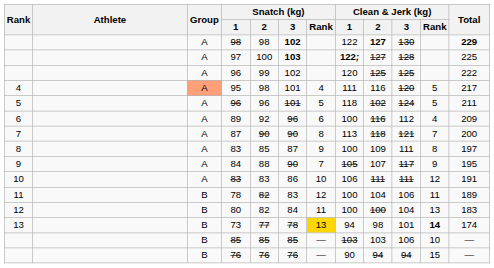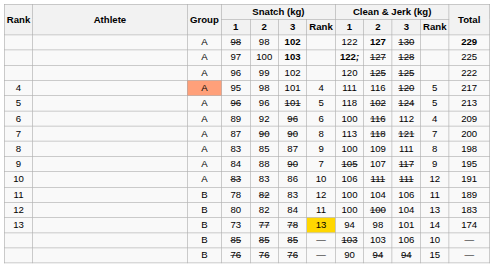 <table class = "wikitable" style="text-align:center;">
 <tr>
 <th rowspan=2 width=40>Rank</th>
 <th rowspan=2 width=250>Athlete</th>
 <th rowspan=2 width=50>Group</th>
 <th colspan=4>Snatch (kg)</th>
 <th colspan=4>Clean & Jerk (kg)</th>
 <th rowspan=2 width=60>Total</th>
 </tr>
 <tr>
 <th width=40>1</th>
 <th width=40>2</th>
 <th width=40>3</th>
 <th width=40>Rank</th>
 <th width=40>1</th>
 <th width=40>2</th>
 <th width=40>3</th>
 <th width=40>Rank</th>
 </tr>
 <tr>
 <td></td>
 <td align=left></td>
 <td>A</td>
 <td><s>98</s></td>
 <td>98</td>
 <td><strong>102</strong></td>
 <td></td>
 <td>122</td>
 <td><strong>127</strong></td>
 <td><s>130</s></td>
 <td></td>
 <td><strong>229</strong></td>
 </tr>
 <tr>
 <td></td>
 <td align=left></td>
 <td>A</td>
 <td>97</td>
 <td>100</td>
 <td><strong>103</strong></td>
 <td></td>
 <td><strong>122<em>;</td>
 <td><s>127</s></td>
 <td><s>128</s></td>
 <td></td>
 <td></strong>225<strong></td>
 </tr>
 <tr>
 <td></td>
 <td align=left></td>
 <td>A</td>
 <td>96</td>
 <td>99</td>
 <td></strong>102<strong></td>
 <td></td>
 <td></strong>120<strong></td>
 <td><s>125</s></td>
 <td><s>125</s></td>
 <td></td>
 <td></strong>222<strong></td>
 </tr>
 <tr>
 <td>4</td>
 <td align=left></td>
 <td style="background: lightsalmon;">A</td>
 <td>95</td>
 <td>98</td>
 <td></strong>101<strong></td>
 <td>4</td>
 <td>111</td>
 <td></strong>116<strong></td>
 <td><s>120</s></td>
 <td>5</td>
 <td></strong>217<strong></td>
 </tr>
 <tr>
 <td>5</td>
 <td align=left></td>
 <td>A</td>
 <td><s>96</s></td>
 <td></strong>96<strong></td>
 <td><s>101</s></td>
 <td>5</td>
 <td></strong>118<strong></td>
 <td><s>102</s></td>
 <td><s>124</s></td>
 <td>5</td>
-<td></strong>211<strong></td>
+<td></strong>213<strong></td>
 </tr>
 <tr>
 <td>6</td>
 <td align=left></td>
 <td>A</td>
 <td>89</td>
 <td></strong>92<strong></td>
 <td><s>96</s></td>
 <td>6</td>
 <td>100</td>
 <td><s>116</s></td>
 <td></strong>112<strong></td>
 <td>4</td>
 <td></strong>209<strong></td>
 </tr>
 <tr>
 <td>7</td>
 <td align=left></td>
 <td>A</td>
 <td></strong>87<strong></td>
 <td><s>90</s></td>
 <td><s>90</s></td>
 <td>8</td>
 <td></strong>113<strong></td>
 <td><s>118</s></td>
 <td><s>121</s></td>
 <td>7</td>
 <td></strong>200<strong></td>
 </tr>
 <tr>
 <td>8</td>
 <td align=left></td>
 <td>A</td>
 <td>83</td>
 <td>85</td>
 <td></strong>87<strong></td>
 <td>9</td>
 <td>100</td>
 <td>109</td>
 <td></strong>111<strong></td>
 <td>8</td>
-<td></strong>197<strong></td>
+<td></strong>198<strong></td>
 </tr>
 <tr>
 <td>9</td>
 <td align=left></td>
 <td>A</td>
 <td>84</td>
 <td></strong>88<strong></td>
 <td><s>90</s></td>
 <td>7</td>
 <td><s>105</s></td>
 <td></strong>107<strong></td>
 <td><s>117</s></td>
 <td>9</td>
 <td></strong>195<strong></td>
 </tr>
 <tr>
 <td>10</td>
 <td align=left></td>
 <td>A</td>
 <td><s>83</s></td>
 <td>83</td>
 <td></strong>86<strong></td>
 <td>10</td>
 <td></strong>106<strong></td>
 <td><s>111</s></td>
 <td><s>111</s></td>
 <td>12</td>
 <td></strong>191<strong></td>
 </tr>
 <tr>
 <td>11</td>
 <td align=left></td>
 <td>B</td>
 <td>78</td>
 <td><s>82</s></td>
 <td></strong>83<strong></td>
 <td>12</td>
 <td>100</td>
 <td>104</td>
 <td></strong>106<strong></td>
 <td>11</td>
 <td></strong>189<strong></td>
 </tr>
 <tr>
 <td>12</td>
 <td align=left></td>
 <td>B</td>
 <td>80</td>
 <td>82</td>
 <td></strong>84<strong></td>
 <td>11</td>
 <td>100</td>
 <td><s>100</s></td>
 <td></strong>104<strong></td>
 <td>13</td>
 <td></strong>183<strong></td>
 </tr>
 <tr>
 <td>13</td>
 <td align=left></td>
 <td>B</td>
 <td></strong>73<strong></td>
 <td><s>77</s></td>
 <td><s>78</s></td>
 <td style="background: gold;">13</td>
 <td>94</td>
 <td>98</td>
 <td></strong>101<strong></td>
-<td><strong>14</strong></td>
+<td>14</td>
 <td></strong>174<strong></td>
 </tr>
 <tr>
 <td></td>
 <td align=left></td>
 <td>B</td>
 <td><s>85</s></td>
 <td><s>85</s></td>
 <td><s>85</s></td>
 <td>—</td>
 <td><s>103</s></td>
 <td>103</td>
 <td></strong>106<strong></td>
 <td>10</td>
 <td>—</td>
 </tr>
 <tr>
 <td></td>
 <td align=left></td>
 <td>B</td>
 <td><s>76</s></td>
 <td><s>76</s></td>
 <td><s>76</s></td>
 <td>—</td>
 <td></strong>90<strong></td>
 <td><s>94</s></td>
 <td><s>94</s></td>
 <td>15</td>
 <td>—</td>
 </tr>
 </table>
